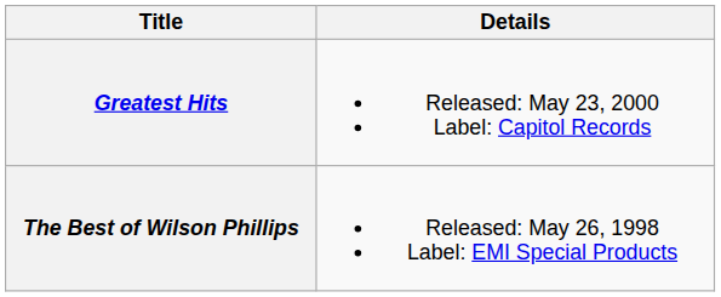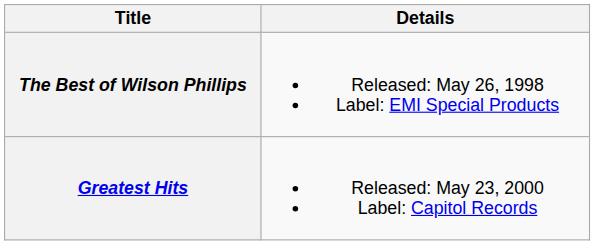 <table class="wikitable plainrowheaders" style="text-align:center;">
 <tr>
 <th style="width:14em;">Title</th>
 <th style="width:18em;">Details</th>
 </tr>
 <tr>
+<th scope="row"><em>The Best of Wilson Phillips</em></th>
+<td><br><ul><li>Released: May 26, 1998</li><li>Label: <a href='#'>EMI Special Products</a></li></ul></td>
+</tr>
+<tr>
 <th scope="row"><em><a href='#'>Greatest Hits</a></em></th>
 <td><br><ul><li>Released: May 23, 2000</li><li>Label: <a href='#'>Capitol Records</a></li></ul></td>
 </tr>
-<tr>
-<th scope="row"><em>The Best of Wilson Phillips</em></th>
-<td><br><ul><li>Released: May 26, 1998</li><li>Label: <a href='#'>EMI Special Products</a></li></ul></td>
-</tr>
 </table>
